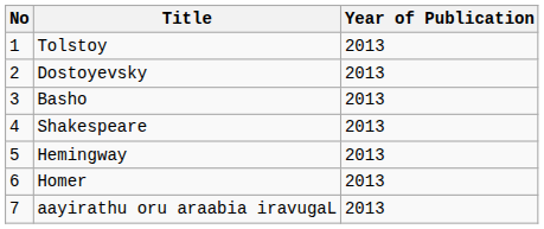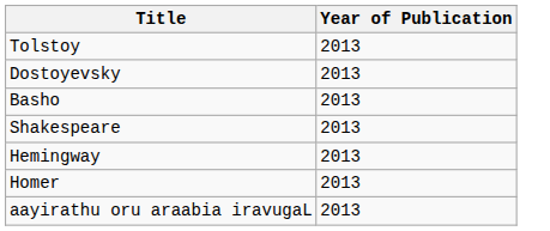 <table class="wikitable">
 <tr>
-<th>No</th>
 <th>Title</th>
 <th>Year of Publication</th>
 </tr>
 <tr>
-<td>1</td>
 <td>Tolstoy</td>
 <td>2013</td>
 </tr>
 <tr>
-<td>2</td>
 <td>Dostoyevsky</td>
 <td>2013</td>
 </tr>
 <tr>
-<td>3</td>
 <td>Basho</td>
 <td>2013</td>
 </tr>
 <tr>
-<td>4</td>
 <td>Shakespeare</td>
 <td>2013</td>
 </tr>
 <tr>
-<td>5</td>
 <td>Hemingway</td>
 <td>2013</td>
 </tr>
 <tr>
-<td>6</td>
 <td>Homer</td>
 <td>2013</td>
 </tr>
 <tr>
-<td>7</td>
 <td>aayirathu oru araabia iravugaL</td>
 <td>2013</td>
 </tr>
 </table>
